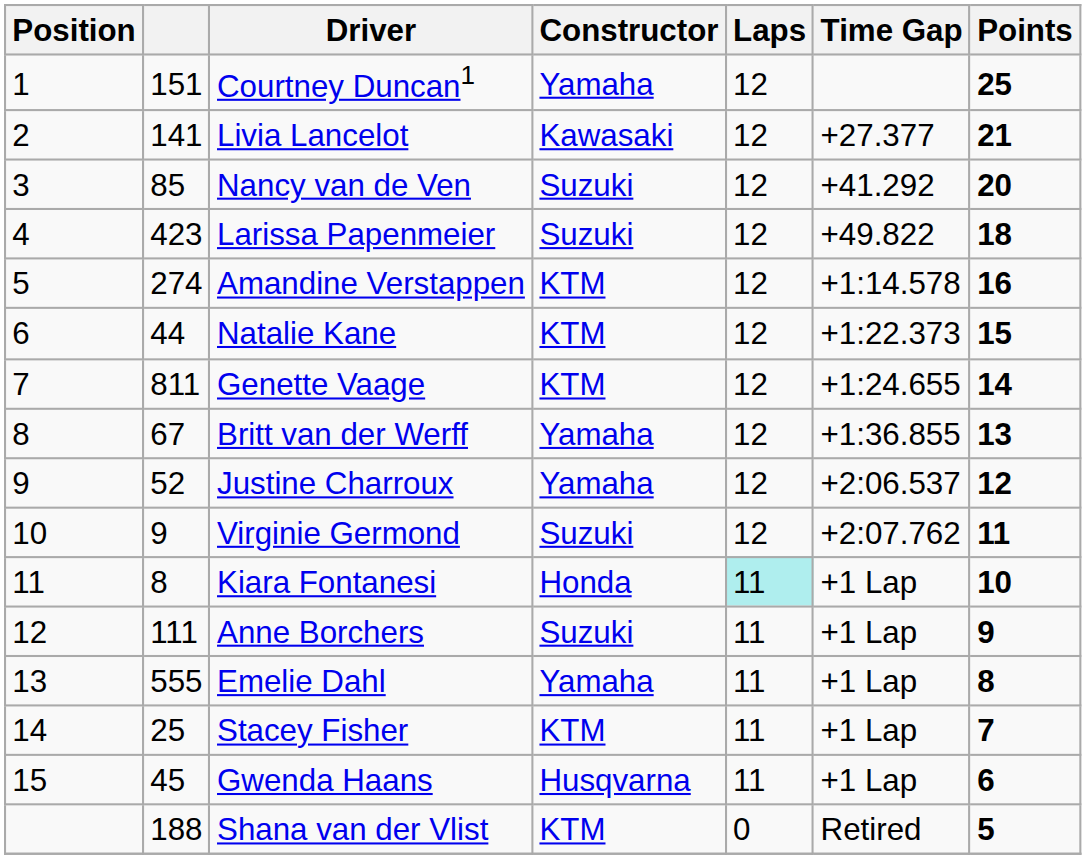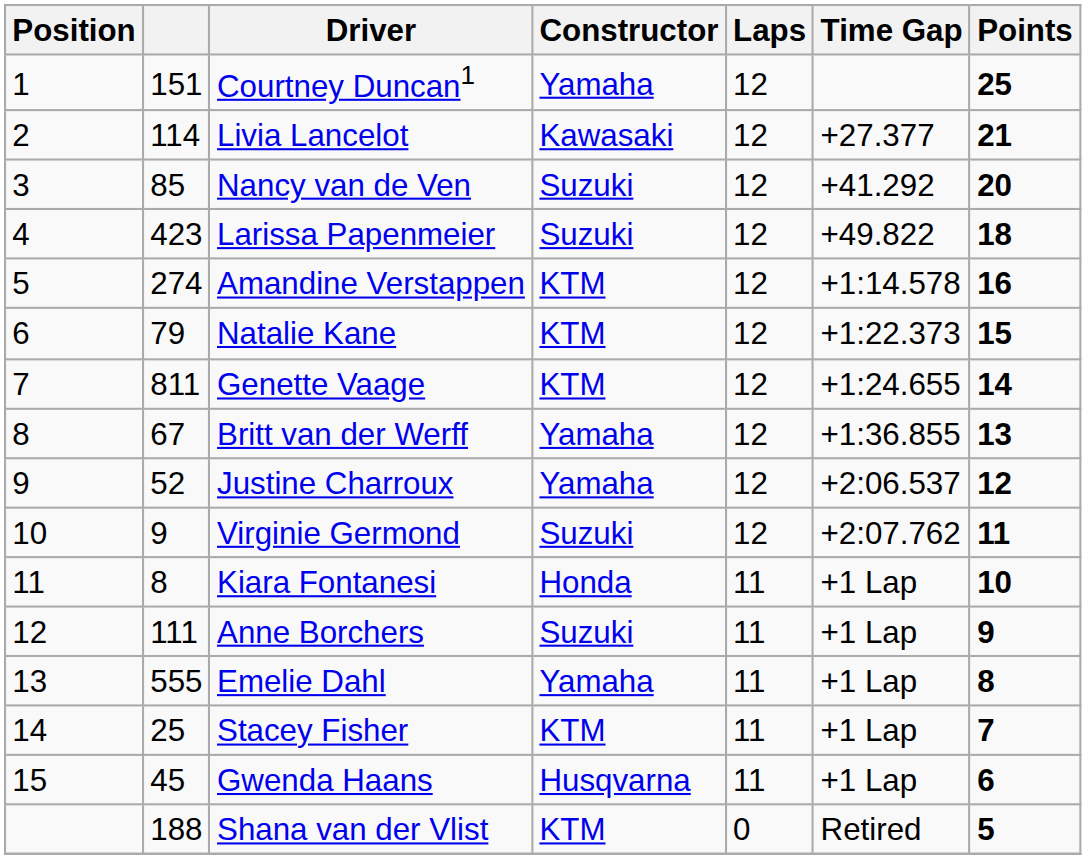 <table class="wikitable" style="font-size:95%;">
 <tr>
 <th>Position</th>
 <th></th>
 <th>Driver</th>
 <th>Constructor</th>
 <th>Laps</th>
 <th>Time Gap</th>
 <th>Points</th>
 </tr>
 <tr>
 <td>1</td>
 <td>151</td>
 <td> <a href='#'>Courtney Duncan</a><sup>1</sup></td>
 <td><a href='#'>Yamaha</a></td>
 <td>12</td>
 <td></td>
 <td><strong>25</strong></td>
 </tr>
 <tr>
 <td>2</td>
-<td>141</td>
+<td>114</td>
 <td> <a href='#'>Livia Lancelot</a></td>
 <td><a href='#'>Kawasaki</a></td>
 <td>12</td>
 <td>+27.377</td>
 <td><strong>21</strong></td>
 </tr>
 <tr>
 <td>3</td>
 <td>85</td>
 <td> <a href='#'>Nancy van de Ven</a></td>
 <td><a href='#'>Suzuki</a></td>
 <td>12</td>
 <td>+41.292</td>
 <td><strong>20</strong></td>
 </tr>
 <tr>
 <td>4</td>
 <td>423</td>
 <td> <a href='#'>Larissa Papenmeier</a></td>
 <td><a href='#'>Suzuki</a></td>
 <td>12</td>
 <td>+49.822</td>
 <td><strong>18</strong></td>
 </tr>
 <tr>
 <td>5</td>
 <td>274</td>
 <td> <a href='#'>Amandine Verstappen</a></td>
 <td><a href='#'>KTM</a></td>
 <td>12</td>
 <td>+1:14.578</td>
 <td><strong>16</strong></td>
 </tr>
 <tr>
 <td>6</td>
-<td>44</td>
+<td>79</td>
 <td> <a href='#'>Natalie Kane</a></td>
 <td><a href='#'>KTM</a></td>
 <td>12</td>
 <td>+1:22.373</td>
 <td><strong>15</strong></td>
 </tr>
 <tr>
 <td>7</td>
 <td>811</td>
 <td> <a href='#'>Genette Vaage</a></td>
 <td><a href='#'>KTM</a></td>
 <td>12</td>
 <td>+1:24.655</td>
 <td><strong>14</strong></td>
 </tr>
 <tr>
 <td>8</td>
 <td>67</td>
 <td> <a href='#'>Britt van der Werff</a></td>
 <td><a href='#'>Yamaha</a></td>
 <td>12</td>
 <td>+1:36.855</td>
 <td><strong>13</strong></td>
 </tr>
 <tr>
 <td>9</td>
 <td>52</td>
 <td> <a href='#'>Justine Charroux</a></td>
 <td><a href='#'>Yamaha</a></td>
 <td>12</td>
 <td>+2:06.537</td>
 <td><strong>12</strong></td>
 </tr>
 <tr>
 <td>10</td>
 <td>9</td>
 <td> <a href='#'>Virginie Germond</a></td>
 <td><a href='#'>Suzuki</a></td>
 <td>12</td>
 <td>+2:07.762</td>
 <td><strong>11</strong></td>
 </tr>
 <tr>
 <td>11</td>
 <td>8</td>
 <td> <a href='#'>Kiara Fontanesi</a></td>
 <td><a href='#'>Honda</a></td>
-<td style="background: paleturquoise;">11</td>
+<td>11</td>
 <td>+1 Lap</td>
 <td><strong>10</strong></td>
 </tr>
 <tr>
 <td>12</td>
 <td>111</td>
 <td> <a href='#'>Anne Borchers</a></td>
 <td><a href='#'>Suzuki</a></td>
 <td>11</td>
 <td>+1 Lap</td>
 <td><strong>9</strong></td>
 </tr>
 <tr>
 <td>13</td>
 <td>555</td>
 <td> <a href='#'>Emelie Dahl</a></td>
 <td><a href='#'>Yamaha</a></td>
 <td>11</td>
 <td>+1 Lap</td>
 <td><strong>8</strong></td>
 </tr>
 <tr>
 <td>14</td>
 <td>25</td>
 <td> <a href='#'>Stacey Fisher</a></td>
 <td><a href='#'>KTM</a></td>
 <td>11</td>
 <td>+1 Lap</td>
 <td><strong>7</strong></td>
 </tr>
 <tr>
 <td>15</td>
 <td>45</td>
 <td> <a href='#'>Gwenda Haans</a></td>
 <td><a href='#'>Husqvarna</a></td>
 <td>11</td>
 <td>+1 Lap</td>
 <td><strong>6</strong></td>
 </tr>
 <tr>
 <td></td>
 <td>188</td>
 <td> <a href='#'>Shana van der Vlist</a></td>
 <td><a href='#'>KTM</a></td>
 <td>0</td>
 <td>Retired</td>
 <td><strong>5</strong></td>
 </tr>
 <tr>
 </tr>
 </table>
